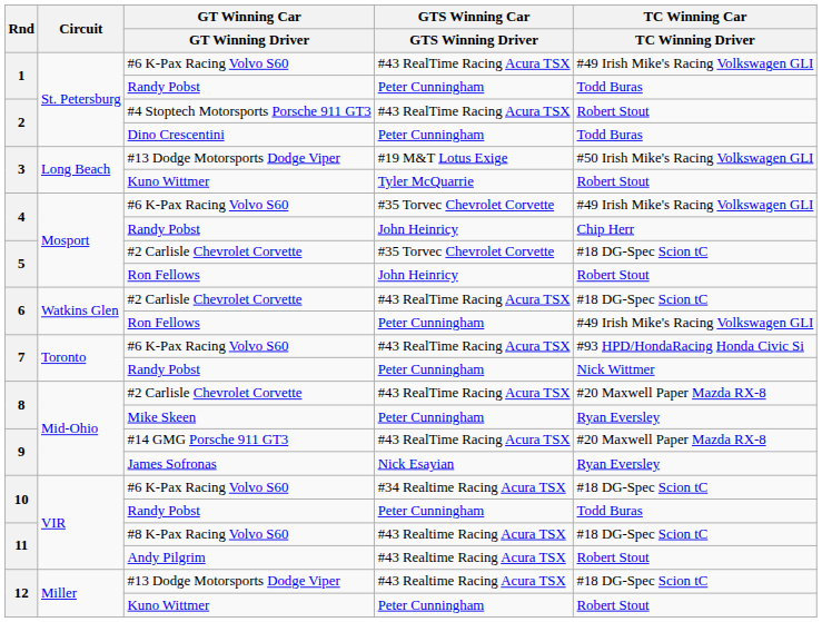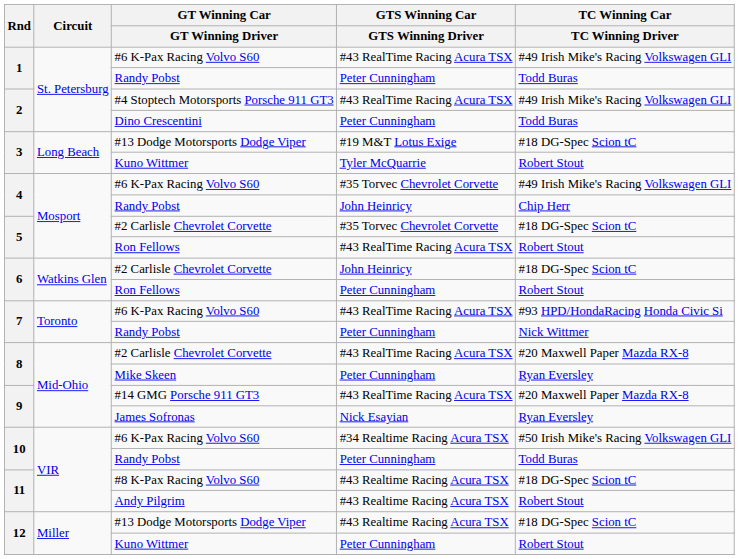 <table class="wikitable" style="font-size: 90%;">
 <tr>
 <th rowspan=2>Rnd</th>
 <th rowspan=2>Circuit</th>
 <th>GT Winning Car</th>
 <th>GTS Winning Car</th>
 <th>TC Winning Car</th>
 </tr>
 <tr>
 <th>GT Winning Driver</th>
 <th>GTS Winning Driver</th>
 <th>TC Winning Driver</th>
 </tr>
 <tr>
 <th rowspan=2>1</th>
 <td rowspan=4><a href='#'>St. Petersburg</a></td>
 <td>#6 K-Pax Racing <a href='#'>Volvo S60</a></td>
 <td>#43 RealTime Racing <a href='#'>Acura TSX</a></td>
 <td>#49 Irish Mike's Racing <a href='#'>Volkswagen GLI</a></td>
 </tr>
 <tr>
 <td> <a href='#'>Randy Pobst</a></td>
 <td> <a href='#'>Peter Cunningham</a></td>
 <td> <a href='#'>Todd Buras</a></td>
 </tr>
 <tr>
 <th rowspan=2>2</th>
 <td>#4 Stoptech Motorsports <a href='#'>Porsche 911 GT3</a></td>
 <td>#43 RealTime Racing <a href='#'>Acura TSX</a></td>
-<td> <a href='#'>Robert Stout</a></td>
+<td>#49 Irish Mike's Racing <a href='#'>Volkswagen GLI</a></td>
 </tr>
 <tr>
 <td> <a href='#'>Dino Crescentini</a></td>
 <td> <a href='#'>Peter Cunningham</a></td>
 <td> <a href='#'>Todd Buras</a></td>
 </tr>
 <tr>
 <th rowspan=2>3</th>
 <td rowspan=2><a href='#'>Long Beach</a></td>
 <td>#13 Dodge Motorsports <a href='#'>Dodge Viper</a></td>
 <td>#19 M&T <a href='#'>Lotus Exige</a></td>
-<td>#50 Irish Mike's Racing <a href='#'>Volkswagen GLI</a></td>
+<td>#18 DG-Spec <a href='#'>Scion tC</a></td>
 </tr>
 <tr>
 <td> <a href='#'>Kuno Wittmer</a></td>
 <td> <a href='#'>Tyler McQuarrie</a></td>
 <td> <a href='#'>Robert Stout</a></td>
 </tr>
 <tr>
 <th rowspan=2>4</th>
 <td rowspan=4><a href='#'>Mosport</a></td>
 <td>#6 K-Pax Racing <a href='#'>Volvo S60</a></td>
 <td>#35 Torvec <a href='#'>Chevrolet Corvette</a></td>
 <td>#49 Irish Mike's Racing <a href='#'>Volkswagen GLI</a></td>
 </tr>
 <tr>
 <td> <a href='#'>Randy Pobst</a></td>
 <td> <a href='#'>John Heinricy</a></td>
 <td> <a href='#'>Chip Herr</a></td>
 </tr>
 <tr>
 <th rowspan=2>5</th>
 <td>#2 Carlisle <a href='#'>Chevrolet Corvette</a></td>
 <td>#35 Torvec <a href='#'>Chevrolet Corvette</a></td>
 <td>#18 DG-Spec <a href='#'>Scion tC</a></td>
 </tr>
 <tr>
 <td> <a href='#'>Ron Fellows</a></td>
-<td> <a href='#'>John Heinricy</a></td>
+<td>#43 RealTime Racing <a href='#'>Acura TSX</a></td>
 <td> <a href='#'>Robert Stout</a></td>
 </tr>
 <tr>
 <th rowspan=2>6</th>
 <td rowspan=2><a href='#'>Watkins Glen</a></td>
 <td>#2 Carlisle <a href='#'>Chevrolet Corvette</a></td>
-<td>#43 RealTime Racing <a href='#'>Acura TSX</a></td>
+<td> <a href='#'>John Heinricy</a></td>
 <td>#18 DG-Spec <a href='#'>Scion tC</a></td>
 </tr>
 <tr>
 <td> <a href='#'>Ron Fellows</a></td>
 <td> <a href='#'>Peter Cunningham</a></td>
-<td>#49 Irish Mike's Racing <a href='#'>Volkswagen GLI</a></td>
+<td> <a href='#'>Robert Stout</a></td>
 </tr>
 <tr>
 <th rowspan=2>7</th>
 <td rowspan=2><a href='#'>Toronto</a></td>
 <td>#6 K-Pax Racing <a href='#'>Volvo S60</a></td>
 <td>#43 RealTime Racing <a href='#'>Acura TSX</a></td>
 <td>#93 <a href='#'>HPD/HondaRacing</a> <a href='#'>Honda Civic Si</a></td>
 </tr>
 <tr>
 <td> <a href='#'>Randy Pobst</a></td>
 <td> <a href='#'>Peter Cunningham</a></td>
 <td> <a href='#'>Nick Wittmer</a></td>
 </tr>
 <tr>
 <th rowspan=2>8</th>
 <td rowspan=4><a href='#'>Mid-Ohio</a></td>
 <td>#2 Carlisle <a href='#'>Chevrolet Corvette</a></td>
 <td>#43 RealTime Racing <a href='#'>Acura TSX</a></td>
 <td>#20 Maxwell Paper <a href='#'>Mazda RX-8</a></td>
 </tr>
 <tr>
 <td> <a href='#'>Mike Skeen</a></td>
 <td> <a href='#'>Peter Cunningham</a></td>
 <td> <a href='#'>Ryan Eversley</a></td>
 </tr>
 <tr>
 <th rowspan=2>9</th>
 <td>#14 GMG <a href='#'>Porsche 911 GT3</a></td>
 <td>#43 RealTime Racing <a href='#'>Acura TSX</a></td>
 <td>#20 Maxwell Paper <a href='#'>Mazda RX-8</a></td>
 </tr>
 <tr>
 <td> <a href='#'>James Sofronas</a></td>
 <td> <a href='#'>Nick Esayian</a></td>
 <td> <a href='#'>Ryan Eversley</a></td>
 </tr>
 <tr>
 <th rowspan=2>10</th>
 <td rowspan=4><a href='#'>VIR</a></td>
 <td>#6 K-Pax Racing <a href='#'>Volvo S60</a></td>
 <td>#34 Realtime Racing <a href='#'>Acura TSX</a></td>
-<td>#18 DG-Spec <a href='#'>Scion tC</a></td>
+<td>#50 Irish Mike's Racing <a href='#'>Volkswagen GLI</a></td>
 </tr>
 <tr>
 <td> <a href='#'>Randy Pobst</a></td>
 <td> <a href='#'>Peter Cunningham</a></td>
 <td> <a href='#'>Todd Buras</a></td>
 </tr>
 <tr>
 <th rowspan=2>11</th>
 <td>#8 K-Pax Racing <a href='#'>Volvo S60</a></td>
 <td>#43 Realtime Racing <a href='#'>Acura TSX</a></td>
 <td>#18 DG-Spec <a href='#'>Scion tC</a></td>
 </tr>
 <tr>
 <td> <a href='#'>Andy Pilgrim</a></td>
 <td>#43 Realtime Racing <a href='#'>Acura TSX</a></td>
 <td> <a href='#'>Robert Stout</a></td>
 </tr>
 <tr>
 <th rowspan=2>12</th>
 <td rowspan=2><a href='#'>Miller</a></td>
 <td>#13 Dodge Motorsports <a href='#'>Dodge Viper</a></td>
 <td>#43 Realtime Racing <a href='#'>Acura TSX</a></td>
 <td>#18 DG-Spec <a href='#'>Scion tC</a></td>
 </tr>
 <tr>
 <td> <a href='#'>Kuno Wittmer</a></td>
 <td> <a href='#'>Peter Cunningham</a></td>
 <td> <a href='#'>Robert Stout</a></td>
 </tr>
 </table>
